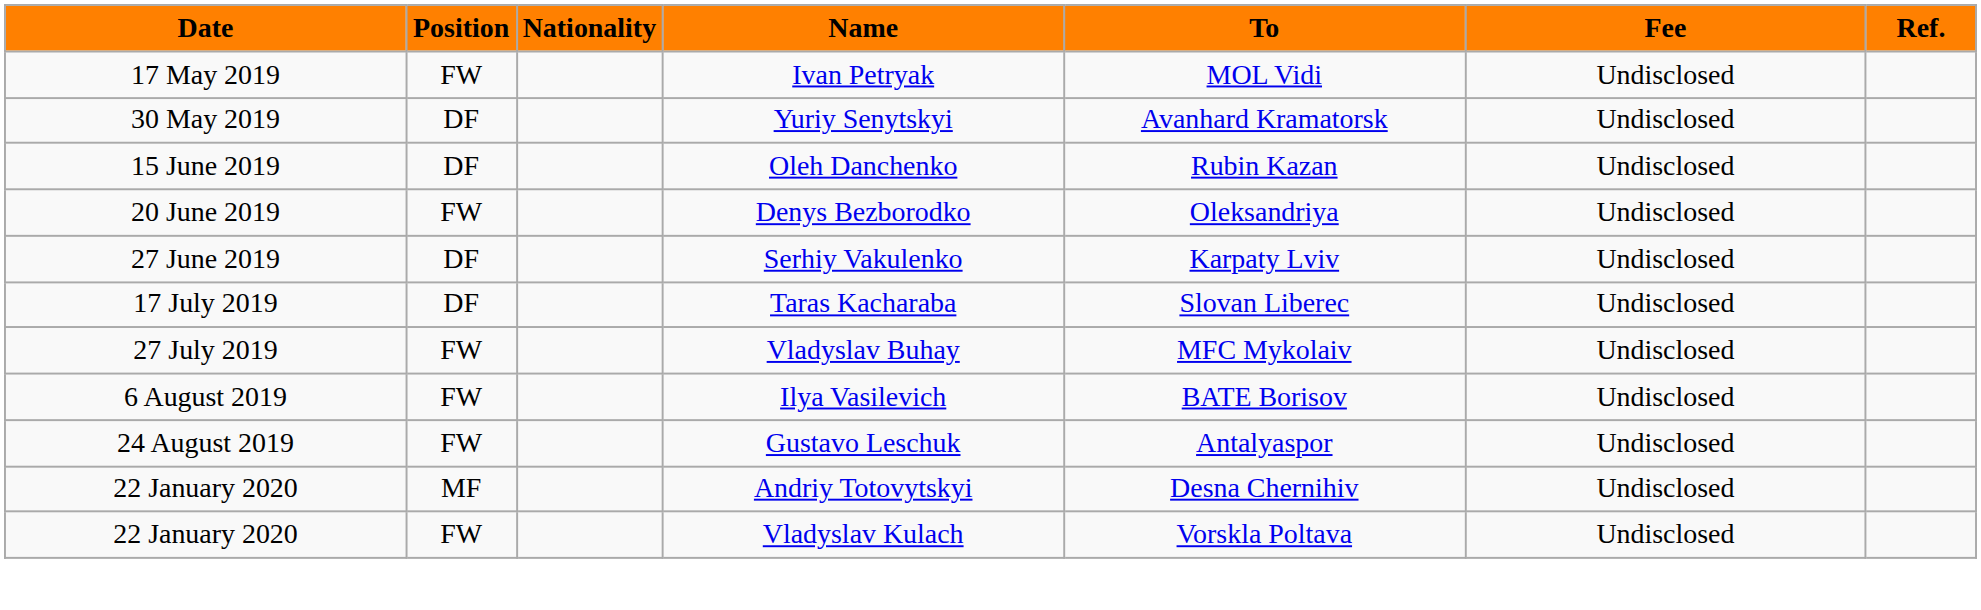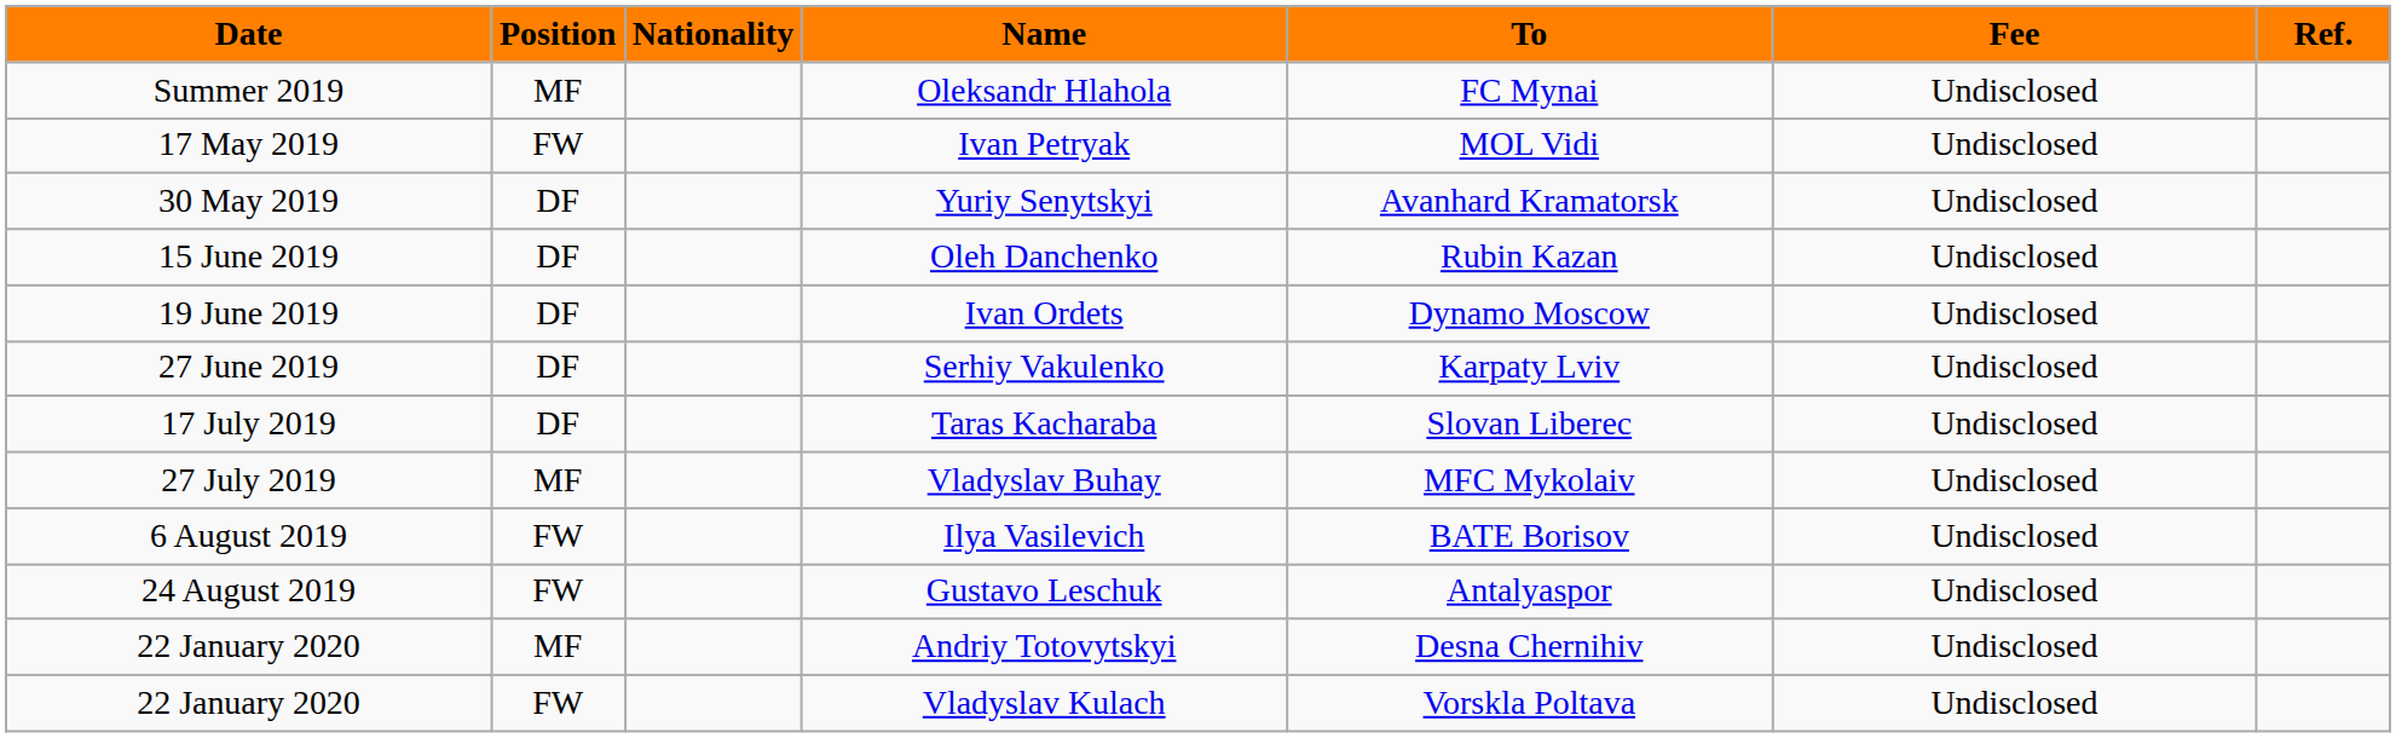 <table class="wikitable" style="text-align:center; font-size:90%; ">
 <tr>
 <th style="background:#FF8000; color:black; width:200px;">Date</th>
 <th style="background:#FF8000; color:black; width:50px;">Position</th>
 <th style="background:#FF8000; color:black; width:50px;">Nationality</th>
 <th style="background:#FF8000; color:black; width:200px;">Name</th>
 <th style="background:#FF8000; color:black; width:200px;">To</th>
 <th style="background:#FF8000; color:black; width:200px;">Fee</th>
 <th style="background:#FF8000; color:black; width:50px;">Ref.</th>
+</tr>
+<tr>
+<td>Summer 2019</td>
+<td>MF</td>
+<td></td>
+<td><a href='#'>Oleksandr Hlahola</a></td>
+<td><a href='#'>FC Mynai</a></td>
+<td>Undisclosed</td>
+<td></td>
 </tr>
 <tr>
 <td>17 May 2019</td>
 <td>FW</td>
 <td></td>
 <td><a href='#'>Ivan Petryak</a></td>
 <td><a href='#'>MOL Vidi</a></td>
 <td>Undisclosed</td>
 <td></td>
 </tr>
 <tr>
 <td>30 May 2019</td>
 <td>DF</td>
 <td></td>
 <td><a href='#'>Yuriy Senytskyi</a></td>
 <td><a href='#'>Avanhard Kramatorsk</a></td>
 <td>Undisclosed</td>
 <td></td>
 </tr>
 <tr>
 <td>15 June 2019</td>
 <td>DF</td>
 <td></td>
 <td><a href='#'>Oleh Danchenko</a></td>
 <td><a href='#'>Rubin Kazan</a></td>
 <td>Undisclosed</td>
 <td></td>
 </tr>
 <tr>
-<td>20 June 2019</td>
-<td>FW</td>
+<td>19 June 2019</td>
+<td>DF</td>
 <td></td>
-<td><a href='#'>Denys Bezborodko</a></td>
-<td><a href='#'>Oleksandriya</a></td>
+<td><a href='#'>Ivan Ordets</a></td>
+<td><a href='#'>Dynamo Moscow</a></td>
 <td>Undisclosed</td>
 <td></td>
 </tr>
 <tr>
 <td>27 June 2019</td>
 <td>DF</td>
 <td></td>
 <td><a href='#'>Serhiy Vakulenko</a></td>
 <td><a href='#'>Karpaty Lviv</a></td>
 <td>Undisclosed</td>
 <td></td>
 </tr>
 <tr>
 <td>17 July 2019</td>
 <td>DF</td>
 <td></td>
 <td><a href='#'>Taras Kacharaba</a></td>
 <td><a href='#'>Slovan Liberec</a></td>
 <td>Undisclosed</td>
 <td></td>
 </tr>
 <tr>
 <td>27 July 2019</td>
-<td>FW</td>
+<td>MF</td>
 <td></td>
 <td><a href='#'>Vladyslav Buhay</a></td>
 <td><a href='#'>MFC Mykolaiv</a></td>
 <td>Undisclosed</td>
 <td></td>
 </tr>
 <tr>
 <td>6 August 2019</td>
 <td>FW</td>
 <td></td>
 <td><a href='#'>Ilya Vasilevich</a></td>
 <td><a href='#'>BATE Borisov</a></td>
 <td>Undisclosed</td>
 <td></td>
 </tr>
 <tr>
 <td>24 August 2019</td>
 <td>FW</td>
 <td></td>
 <td><a href='#'>Gustavo Leschuk</a></td>
 <td><a href='#'>Antalyaspor</a></td>
 <td>Undisclosed</td>
 <td></td>
 </tr>
 <tr>
 <td>22 January 2020</td>
 <td>MF</td>
 <td></td>
 <td><a href='#'>Andriy Totovytskyi</a></td>
 <td><a href='#'>Desna Chernihiv</a></td>
 <td>Undisclosed</td>
 <td></td>
 </tr>
 <tr>
 <td>22 January 2020</td>
 <td>FW</td>
 <td></td>
 <td><a href='#'>Vladyslav Kulach</a></td>
 <td><a href='#'>Vorskla Poltava</a></td>
 <td>Undisclosed</td>
 <td></td>
 </tr>
 </table>
